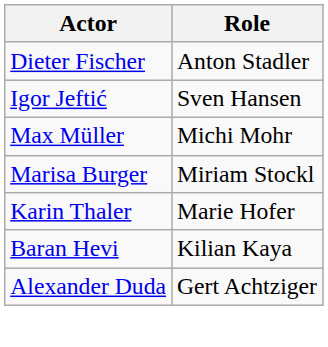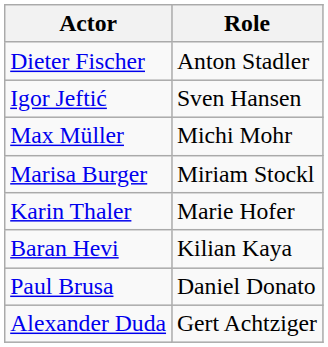 <table class="wikitable">
 <tr>
 <th>Actor</th>
 <th>Role</th>
 </tr>
 <tr>
 <td><a href='#'>Dieter Fischer</a></td>
 <td>Anton Stadler</td>
 </tr>
 <tr>
 <td><a href='#'>Igor Jeftić</a></td>
 <td>Sven Hansen</td>
 </tr>
 <tr>
 <td><a href='#'>Max Müller</a></td>
 <td>Michi Mohr</td>
 </tr>
 <tr>
 <td><a href='#'>Marisa Burger</a></td>
 <td>Miriam Stockl</td>
 </tr>
 <tr>
 <td><a href='#'>Karin Thaler</a></td>
 <td>Marie Hofer</td>
 </tr>
 <tr>
 <td><a href='#'>Baran Hevi</a></td>
 <td>Kilian Kaya</td>
 </tr>
 <tr>
+<td><a href='#'>Paul Brusa</a></td>
+<td>Daniel Donato</td>
+</tr>
+<tr>
 <td><a href='#'>Alexander Duda</a></td>
 <td>Gert Achtziger</td>
 </tr>
 </table>
